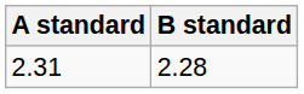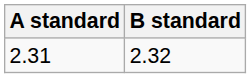 <table class="wikitable" border="1" align="upright">
 <tr>
 <th>A standard</th>
 <th>B standard</th>
 </tr>
 <tr>
 <td>2.31</td>
-<td>2.28</td>
+<td>2.32</td>
 </tr>
 </table>
